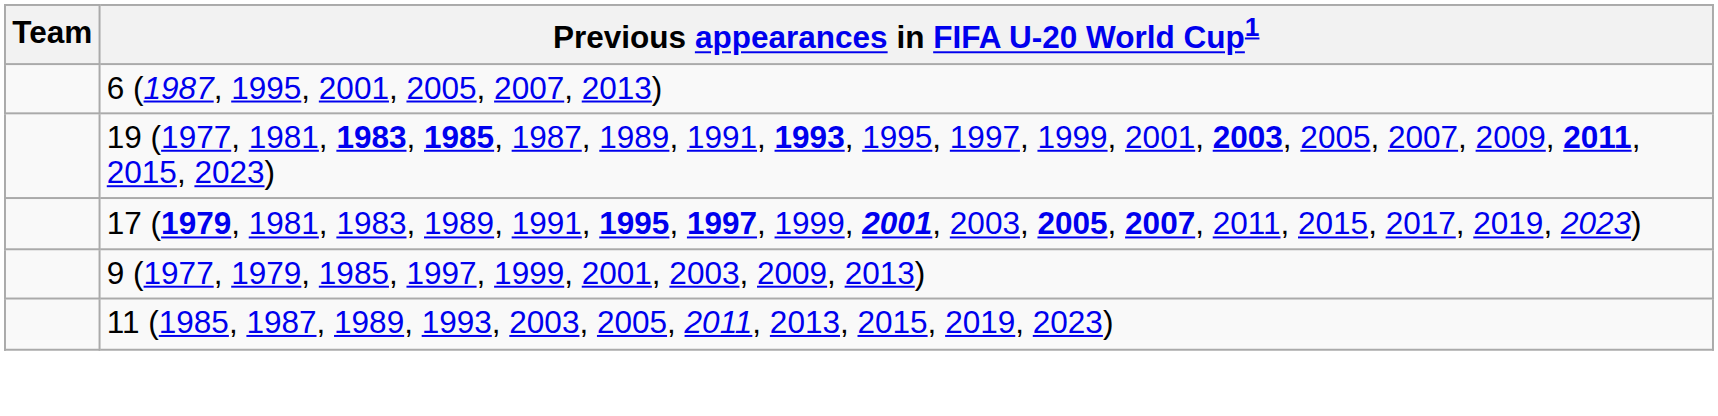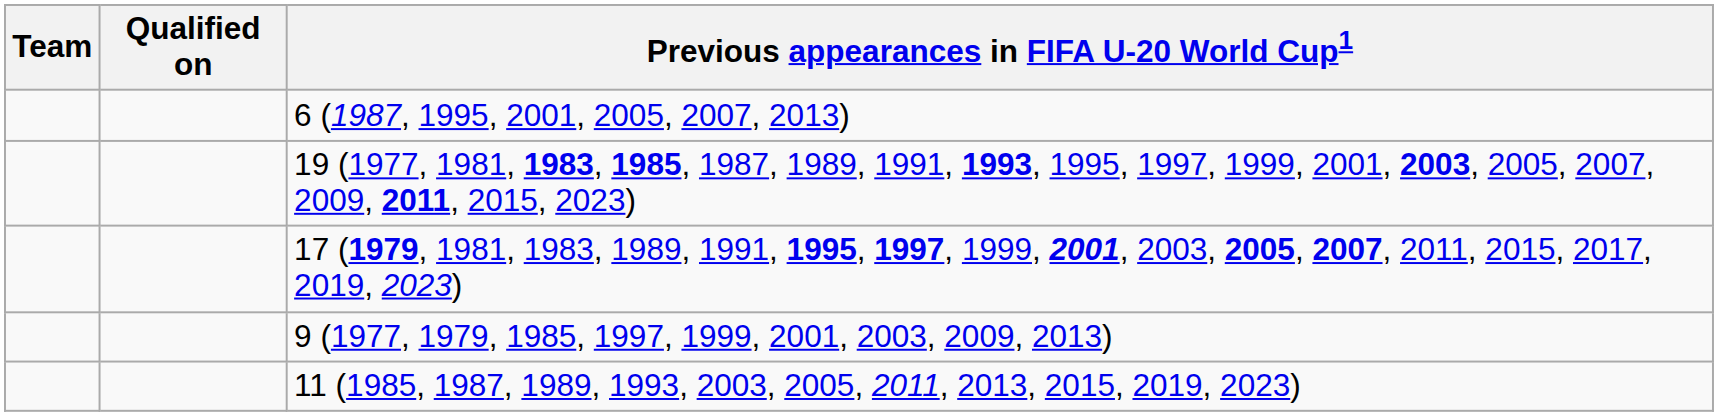 <table class="wikitable sortable">
 <tr>
 <th>Team</th>
+<th>Qualified on</th>
 <th data-sort-type="number">Previous <a href='#'>appearances</a> in <a href='#'>FIFA U-20 World Cup</a><sup><strong><a href='#'>1</a></strong></sup></th>
 </tr>
 <tr>
+<td></td>
 <td></td>
 <td>6 (<em><a href='#'>1987</a></em>, <a href='#'>1995</a>, <a href='#'>2001</a>, <a href='#'>2005</a>, <a href='#'>2007</a>, <a href='#'>2013</a>)</td>
 </tr>
 <tr>
 <td></td>
+<td></td>
 <td>19 (<a href='#'>1977</a>, <a href='#'>1981</a>, <strong><a href='#'>1983</a></strong>, <strong><a href='#'>1985</a></strong>, <a href='#'>1987</a>, <a href='#'>1989</a>, <a href='#'>1991</a>, <strong><a href='#'>1993</a></strong>, <a href='#'>1995</a>, <a href='#'>1997</a>, <a href='#'>1999</a>, <a href='#'>2001</a>, <strong><a href='#'>2003</a></strong>, <a href='#'>2005</a>, <a href='#'>2007</a>, <a href='#'>2009</a>, <strong><a href='#'>2011</a></strong>, <a href='#'>2015</a>, <a href='#'>2023</a>)</td>
 </tr>
 <tr>
+<td></td>
 <td></td>
 <td>17 (<strong><a href='#'>1979</a></strong>, <a href='#'>1981</a>, <a href='#'>1983</a>, <a href='#'>1989</a>, <a href='#'>1991</a>, <strong><a href='#'>1995</a></strong>, <strong><a href='#'>1997</a></strong>, <a href='#'>1999</a>, <strong><em><a href='#'>2001</a></em></strong>, <a href='#'>2003</a>, <strong><a href='#'>2005</a></strong>, <strong><a href='#'>2007</a></strong>, <a href='#'>2011</a>, <a href='#'>2015</a>, <a href='#'>2017</a>, <a href='#'>2019</a>, <em><a href='#'>2023</a></em>)</td>
 </tr>
 <tr>
 <td></td>
+<td></td>
 <td>9 (<a href='#'>1977</a>, <a href='#'>1979</a>, <a href='#'>1985</a>, <a href='#'>1997</a>, <a href='#'>1999</a>, <a href='#'>2001</a>, <a href='#'>2003</a>, <a href='#'>2009</a>, <a href='#'>2013</a>)</td>
 </tr>
 <tr>
 <td></td>
+<td></td>
 <td>11 (<a href='#'>1985</a>, <a href='#'>1987</a>, <a href='#'>1989</a>, <a href='#'>1993</a>, <a href='#'>2003</a>, <a href='#'>2005</a>, <a href='#'><em>2011</em></a>, <a href='#'>2013</a>, <a href='#'>2015</a>, <a href='#'>2019</a>, <a href='#'>2023</a>)</td>
 </tr>
 </table>
